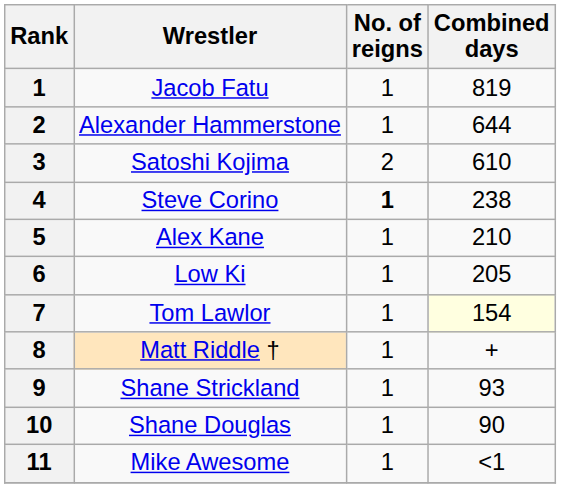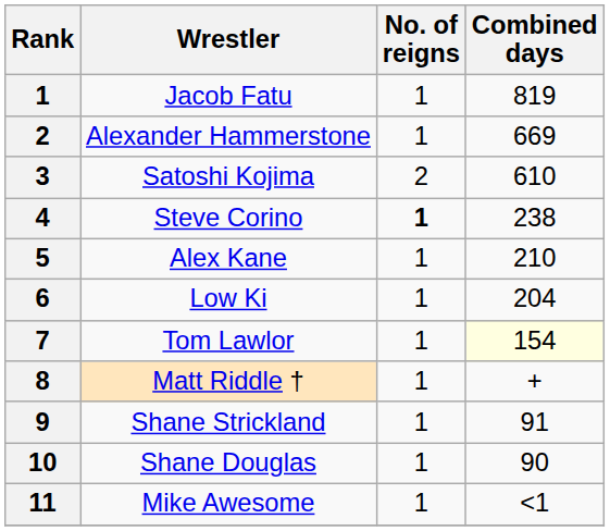 <table class="wikitable sortable" style="text-align: center">
 <tr>
 <th>Rank</th>
 <th>Wrestler</th>
 <th>No. of<br>reigns</th>
 <th>Combined<br>days</th>
 </tr>
 <tr>
 <th>1</th>
 <td><a href='#'>Jacob Fatu</a></td>
 <td>1</td>
 <td>819</td>
 </tr>
 <tr>
 <th>2</th>
 <td><a href='#'>Alexander Hammerstone</a></td>
 <td>1</td>
-<td>644</td>
+<td>669</td>
 </tr>
 <tr>
 <th>3</th>
 <td><a href='#'>Satoshi Kojima</a></td>
 <td>2</td>
 <td>610</td>
 </tr>
 <tr>
 <th>4</th>
 <td><a href='#'>Steve Corino</a></td>
 <td><strong>1</strong></td>
 <td>238</td>
 </tr>
 <tr>
 <th>5</th>
 <td><a href='#'>Alex Kane</a></td>
 <td>1</td>
 <td>210</td>
 </tr>
 <tr>
 <th>6</th>
 <td><a href='#'>Low Ki</a></td>
 <td>1</td>
-<td>205</td>
+<td>204</td>
 </tr>
 <tr>
 <th>7</th>
 <td><a href='#'>Tom Lawlor</a></td>
 <td>1</td>
 <td style="background: lightyellow;">154</td>
 </tr>
 <tr>
 <th>8</th>
 <td style="background-color: #ffe6bd"><a href='#'>Matt Riddle</a> †</td>
 <td>1</td>
 <td>+</td>
 </tr>
 <tr>
 <th>9</th>
 <td><a href='#'>Shane Strickland</a></td>
 <td>1</td>
-<td>93</td>
+<td>91</td>
 </tr>
 <tr>
 <th>10</th>
 <td><a href='#'>Shane Douglas</a></td>
 <td>1</td>
 <td>90</td>
 </tr>
 <tr>
 <th>11</th>
 <td><a href='#'>Mike Awesome</a></td>
 <td>1</td>
 <td><1</td>
 </tr>
 <tr>
 </tr>
 </table>
